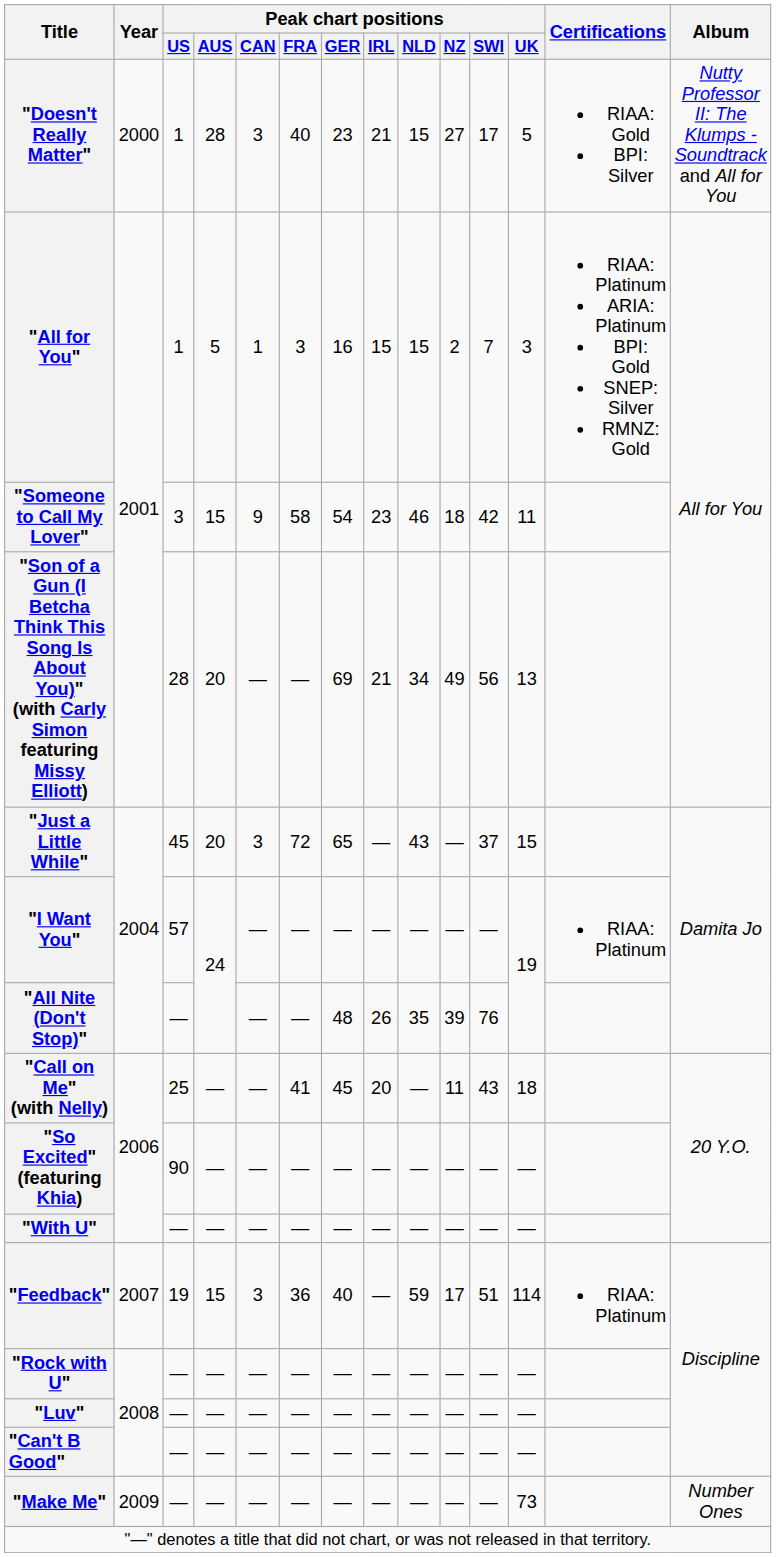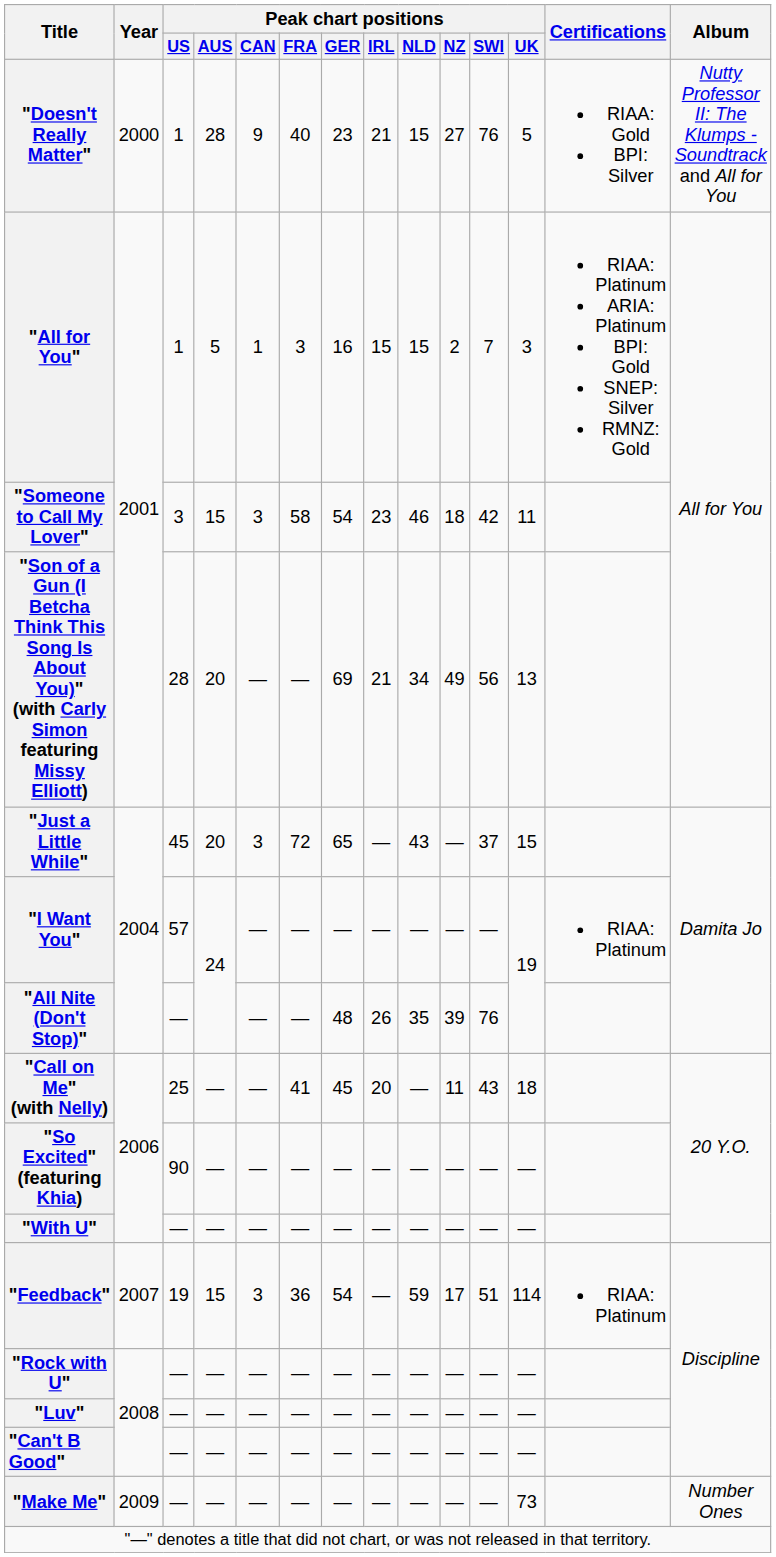 <table class="wikitable plainrowheaders" style="text-align:center;">
 <tr>
 <th scope="col" rowspan="2" style="width:18em;">Title</th>
 <th scope="col" rowspan="2" style="width:1em;">Year</th>
 <th scope="col" colspan="10">Peak chart positions</th>
 <th scope="col" rowspan="2" style="width:13em;"><a href='#'>Certifications</a></th>
 <th scope="col" rowspan="2" style="width:14em;">Album</th>
 </tr>
 <tr>
 <th style="width:3em;font-size:90%"><a href='#'>US</a><br></th>
 <th style="width:3em;font-size:90%"><a href='#'>AUS</a><br></th>
 <th style="width:3em;font-size:90%"><a href='#'>CAN</a><br></th>
 <th style="width:3em;font-size:90%"><a href='#'>FRA</a><br></th>
 <th style="width:3em;font-size:90%"><a href='#'>GER</a><br></th>
 <th style="width:3em;font-size:90%"><a href='#'>IRL</a><br></th>
 <th style="width:3em;font-size:90%"><a href='#'>NLD</a><br></th>
 <th style="width:3em;font-size:90%"><a href='#'>NZ</a><br></th>
 <th style="width:3em;font-size:90%"><a href='#'>SWI</a><br></th>
 <th style="width:3em;font-size:90%"><a href='#'>UK</a><br></th>
 </tr>
 <tr>
 <th scope="row">"<a href='#'>Doesn't Really Matter</a>"</th>
 <td>2000</td>
 <td>1</td>
 <td>28</td>
-<td>3</td>
+<td>9</td>
 <td>40</td>
 <td>23</td>
 <td>21</td>
 <td>15</td>
 <td>27</td>
-<td>17</td>
+<td>76</td>
 <td>5</td>
 <td><br><ul><li>RIAA: Gold</li><li>BPI: Silver</li></ul></td>
 <td><em><a href='#'>Nutty Professor II: The Klumps - Soundtrack</a></em> and <em>All for You</em></td>
 </tr>
 <tr>
 <th scope="row">"<a href='#'>All for You</a>"</th>
 <td rowspan="3">2001</td>
 <td>1</td>
 <td>5</td>
 <td>1</td>
 <td>3</td>
 <td>16</td>
 <td>15</td>
 <td>15</td>
 <td>2</td>
 <td>7</td>
 <td>3</td>
 <td><br><ul><li>RIAA: Platinum</li><li>ARIA: Platinum</li><li>BPI: Gold</li><li>SNEP: Silver</li><li>RMNZ: Gold</li></ul></td>
 <td rowspan="3"><em>All for You</em></td>
 </tr>
 <tr>
 <th scope="row">"<a href='#'>Someone to Call My Lover</a>"</th>
 <td>3</td>
 <td>15</td>
-<td>9</td>
+<td>3</td>
 <td>58</td>
 <td>54</td>
 <td>23</td>
 <td>46</td>
 <td>18</td>
 <td>42</td>
 <td>11</td>
 <td></td>
 </tr>
 <tr>
 <th scope="row">"<a href='#'>Son of a Gun (I Betcha Think This Song Is About You)</a>" <br><span>(with <a href='#'>Carly Simon</a> featuring <a href='#'>Missy Elliott</a>)</span></th>
 <td>28</td>
 <td>20</td>
 <td>—</td>
 <td>—</td>
 <td>69</td>
 <td>21</td>
 <td>34</td>
 <td>49</td>
 <td>56</td>
 <td>13</td>
 <td></td>
 </tr>
 <tr>
 <th scope="row">"<a href='#'>Just a Little While</a>"</th>
 <td rowspan="3">2004</td>
 <td>45</td>
 <td>20</td>
 <td>3</td>
 <td>72</td>
 <td>65</td>
 <td>—</td>
 <td>43</td>
 <td>—</td>
 <td>37</td>
 <td>15</td>
 <td></td>
 <td rowspan="3"><em>Damita Jo</em></td>
 </tr>
 <tr>
 <th scope="row">"<a href='#'>I Want You</a>"</th>
 <td>57</td>
 <td rowspan="2">24</td>
 <td>—</td>
 <td>—</td>
 <td>—</td>
 <td>—</td>
 <td>—</td>
 <td>—</td>
 <td>—</td>
 <td rowspan="2">19</td>
 <td><br><ul><li>RIAA: Platinum</li></ul></td>
 </tr>
 <tr>
 <th scope="row">"<a href='#'>All Nite (Don't Stop)</a>"</th>
 <td>—</td>
 <td>—</td>
 <td>—</td>
 <td>48</td>
 <td>26</td>
 <td>35</td>
 <td>39</td>
 <td>76</td>
 <td></td>
 </tr>
 <tr>
 <th scope="row">"<a href='#'>Call on Me</a>" <br><span>(with <a href='#'>Nelly</a>)</span></th>
 <td rowspan="3">2006</td>
 <td>25</td>
 <td>—</td>
 <td>—</td>
 <td>41</td>
 <td>45</td>
 <td>20</td>
 <td>—</td>
 <td>11</td>
 <td>43</td>
 <td>18</td>
 <td></td>
 <td rowspan="3"><em>20 Y.O.</em></td>
 </tr>
 <tr>
 <th scope="row">"<a href='#'>So Excited</a>" <br><span>(featuring <a href='#'>Khia</a>)</span></th>
 <td>90</td>
 <td>—</td>
 <td>—</td>
 <td>—</td>
 <td>—</td>
 <td>—</td>
 <td>—</td>
 <td>—</td>
 <td>—</td>
 <td>—</td>
 <td></td>
 </tr>
 <tr>
 <th scope="row">"<a href='#'>With U</a>"</th>
 <td>—</td>
 <td>—</td>
 <td>—</td>
 <td>—</td>
 <td>—</td>
 <td>—</td>
 <td>—</td>
 <td>—</td>
 <td>—</td>
 <td>—</td>
 <td></td>
 </tr>
 <tr>
 <th scope="row">"<a href='#'>Feedback</a>"</th>
 <td rowspan="1">2007</td>
 <td>19</td>
 <td>15</td>
 <td>3</td>
 <td>36</td>
-<td>40</td>
+<td>54</td>
 <td>—</td>
 <td>59</td>
 <td>17</td>
 <td>51</td>
 <td>114</td>
 <td><br><ul><li>RIAA: Platinum</li></ul></td>
 <td rowspan="4"><em>Discipline</em></td>
 </tr>
 <tr>
 <th scope="row">"<a href='#'>Rock with U</a>"</th>
 <td rowspan="3">2008</td>
 <td>—</td>
 <td>—</td>
 <td>—</td>
 <td>—</td>
 <td>—</td>
 <td>—</td>
 <td>—</td>
 <td>—</td>
 <td>—</td>
 <td>—</td>
 <td></td>
 </tr>
 <tr>
 <th scope="row">"<a href='#'>Luv</a>"</th>
 <td>—</td>
 <td>—</td>
 <td>—</td>
 <td>—</td>
 <td>—</td>
 <td>—</td>
 <td>—</td>
 <td>—</td>
 <td>—</td>
 <td>—</td>
 <td></td>
 </tr>
 <tr>
 <th scope="row" style="text-align:left;">"<a href='#'>Can't B Good</a>"</th>
 <td>—</td>
 <td>—</td>
 <td>—</td>
 <td>—</td>
 <td>—</td>
 <td>—</td>
 <td>—</td>
 <td>—</td>
 <td>—</td>
 <td>—</td>
 <td></td>
 </tr>
 <tr>
 <th scope="row">"<a href='#'>Make Me</a>"</th>
 <td>2009</td>
 <td>—</td>
 <td>—</td>
 <td>—</td>
 <td>—</td>
 <td>—</td>
 <td>—</td>
 <td>—</td>
 <td>—</td>
 <td>—</td>
 <td>73</td>
 <td></td>
 <td><em>Number Ones</em></td>
 </tr>
 <tr>
 <td colspan="15" style="font-size:90%">"—" denotes a title that did not chart, or was not released in that territory.</td>
 </tr>
 </table>
